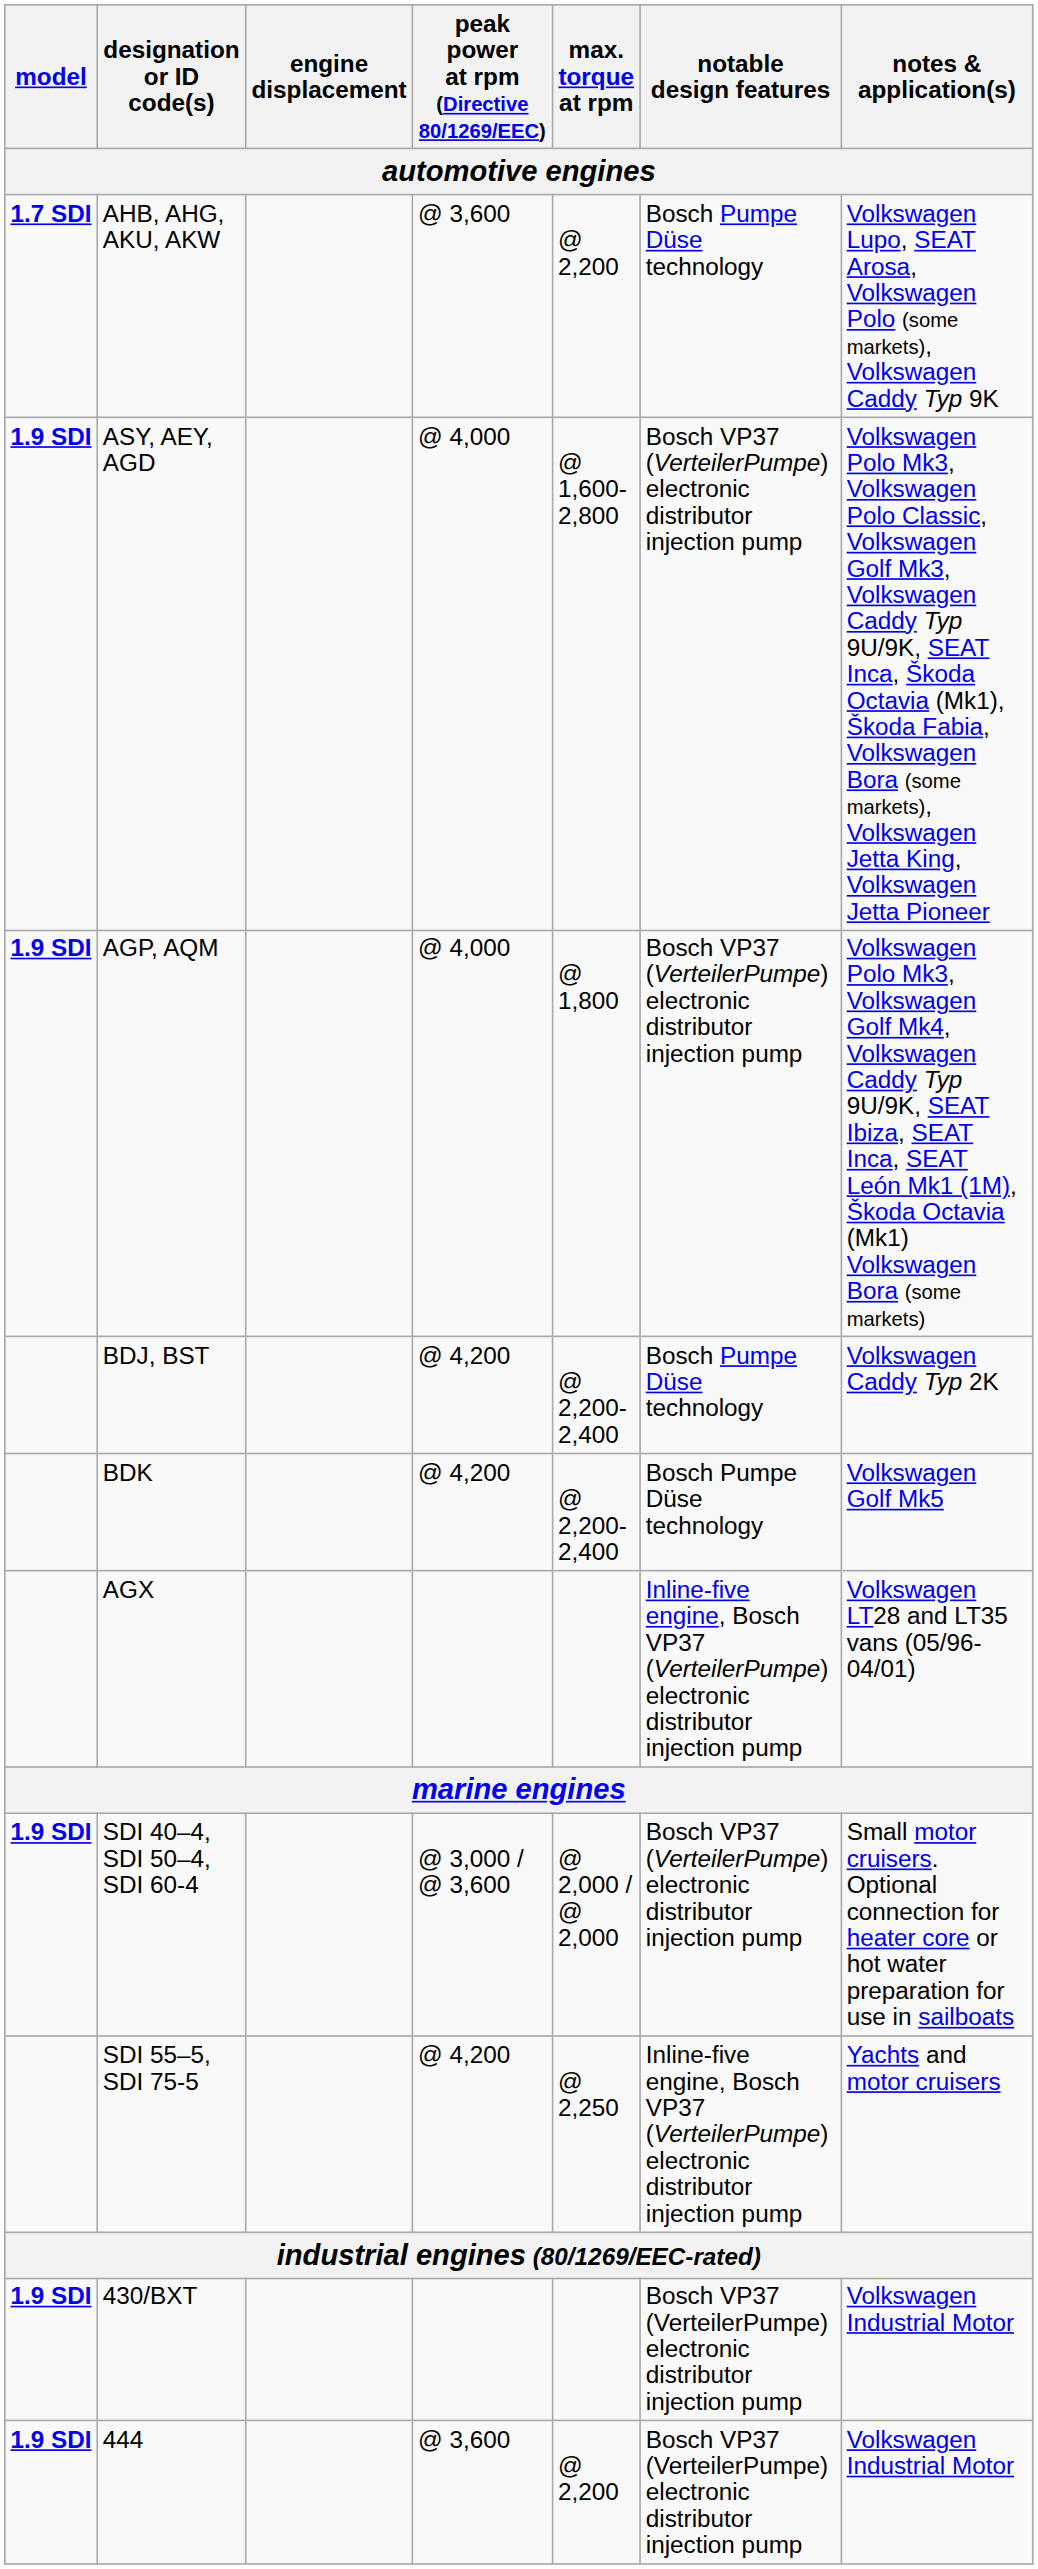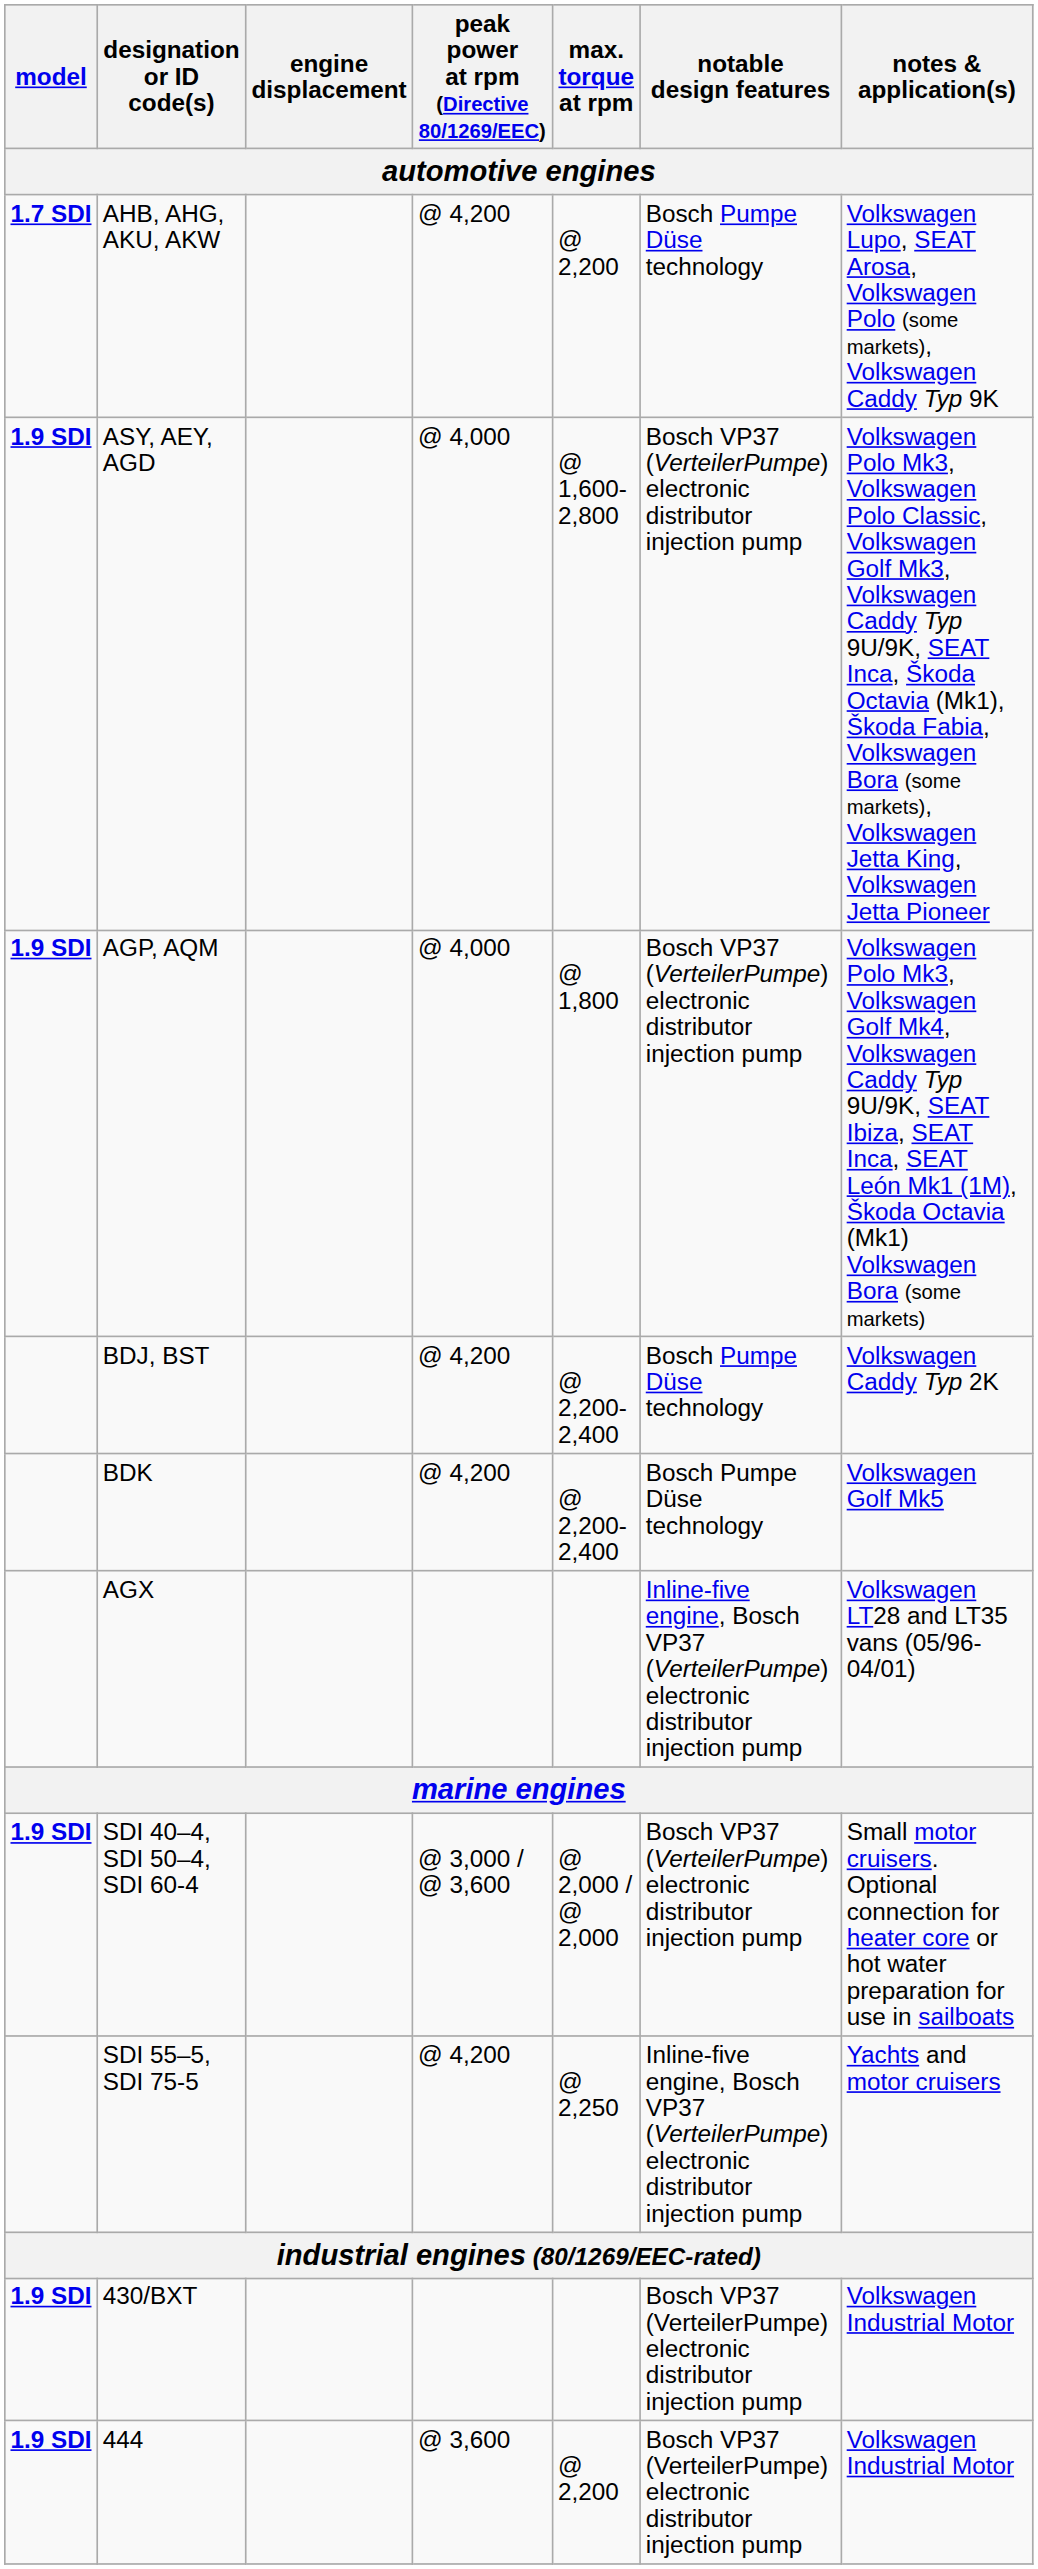 <table class="wikitable" style="font-size: 92%" width=100%>
 <tr>
 <th><a href='#'>model</a></th>
 <th>designation<br>or ID code(s)</th>
 <th>engine<br>displacement</th>
 <th>peak power<br>at rpm <small>(<a href='#'>Directive 80/1269/EEC</a>)</small></th>
 <th>max. <a href='#'>torque</a><br>at rpm</th>
 <th>notable<br>design features</th>
 <th>notes & application(s)</th>
 </tr>
 <tr>
 <th colspan=7><big><em>automotive engines</em></big></th>
 </tr>
 <tr valign="top">
 <td><strong><a href='#'>1.7 SDI</a></strong></td>
 <td>AHB, AHG, AKU, AKW</td>
 <td></td>
-<td> @ 3,600</td>
+<td> @ 4,200</td>
 <td><br>@ 2,200</td>
 <td>Bosch <a href='#'>Pumpe Düse</a><br>technology</td>
 <td><a href='#'>Volkswagen Lupo</a>, <a href='#'>SEAT Arosa</a>, <a href='#'>Volkswagen Polo</a> <small>(some markets)</small>, <a href='#'>Volkswagen Caddy</a> <em>Typ</em> 9K</td>
 </tr>
 <tr valign="top">
 <td><strong><a href='#'>1.9 SDI</a></strong></td>
 <td>ASY, AEY, AGD</td>
 <td></td>
 <td> @ 4,000</td>
 <td><br>@ 1,600-2,800</td>
 <td>Bosch VP37 (<em>VerteilerPumpe</em>) electronic distributor injection pump</td>
 <td><a href='#'>Volkswagen Polo Mk3</a>, <a href='#'>Volkswagen Polo Classic</a>, <a href='#'>Volkswagen Golf Mk3</a>, <a href='#'>Volkswagen Caddy</a> <em>Typ</em> 9U/9K, <a href='#'>SEAT Inca</a>, <a href='#'>Škoda Octavia</a> (Mk1), <a href='#'>Škoda Fabia</a>, <a href='#'>Volkswagen Bora</a> <small>(some markets)</small>, <a href='#'>Volkswagen Jetta King</a>, <a href='#'>Volkswagen Jetta Pioneer</a></td>
 </tr>
 <tr valign="top">
 <td><strong><a href='#'>1.9 SDI</a></strong></td>
 <td>AGP, AQM</td>
 <td></td>
 <td> @ 4,000</td>
 <td><br>@ 1,800</td>
 <td>Bosch VP37 (<em>VerteilerPumpe</em>) electronic distributor injection pump</td>
 <td><a href='#'>Volkswagen Polo Mk3</a>, <a href='#'>Volkswagen Golf Mk4</a>, <a href='#'>Volkswagen Caddy</a> <em>Typ</em> 9U/9K, <a href='#'>SEAT Ibiza</a>, <a href='#'>SEAT Inca</a>, <a href='#'>SEAT León Mk1 (1M)</a>, <a href='#'>Škoda Octavia</a> (Mk1) <a href='#'>Volkswagen Bora</a> <small>(some markets)</small></td>
 </tr>
 <tr valign="top">
 <td><strong></strong></td>
 <td>BDJ, BST</td>
 <td></td>
 <td> @ 4,200</td>
 <td><br>@ 2,200-2,400</td>
 <td>Bosch <a href='#'>Pumpe Düse</a><br>technology</td>
 <td><a href='#'>Volkswagen Caddy</a> <em>Typ</em> 2K</td>
 </tr>
 <tr valign="top">
 <td><strong></strong></td>
 <td>BDK</td>
 <td></td>
 <td> @ 4,200</td>
 <td><br>@ 2,200-2,400</td>
 <td>Bosch Pumpe Düse<br>technology</td>
 <td><a href='#'>Volkswagen Golf Mk5</a></td>
 </tr>
 <tr valign="top">
 <td><strong></strong></td>
 <td>AGX</td>
 <td></td>
 <td></td>
 <td></td>
 <td><a href='#'>Inline-five engine</a>, Bosch VP37 (<em>VerteilerPumpe</em>) electronic distributor injection pump</td>
 <td><a href='#'>Volkswagen LT</a>28 and LT35 vans (05/96-04/01)</td>
 </tr>
 <tr>
 <th colspan=7><big><strong><em><a href='#'>marine engines</a></em></strong></big></th>
 </tr>
 <tr valign="top">
 <td><strong><a href='#'>1.9 SDI</a></strong><br></td>
 <td>SDI 40–4,<br>SDI 50–4,<br>SDI 60-4</td>
 <td></td>
 <td><br> @ 3,000 /<br> @ 3,600</td>
 <td><br> @ 2,000 /<br> @ 2,000</td>
 <td>Bosch VP37 (<em>VerteilerPumpe</em>) electronic distributor injection pump</td>
 <td>Small <a href='#'>motor cruisers</a>.  Optional connection for <a href='#'>heater core</a> or hot water preparation for use in <a href='#'>sailboats</a></td>
 </tr>
 <tr valign="top">
 <td><strong></strong><br></td>
 <td>SDI 55–5,<br>SDI 75-5</td>
 <td></td>
 <td> @ 4,200</td>
 <td><br>@ 2,250</td>
 <td>Inline-five engine, Bosch VP37 (<em>VerteilerPumpe</em>) electronic distributor injection pump</td>
 <td><a href='#'>Yachts</a> and <a href='#'>motor cruisers</a></td>
 </tr>
 <tr>
 <th colspan=7><em><big>industrial engines</big> (80/1269/EEC-rated)</em></th>
 </tr>
 <tr valign="top">
 <td><strong><a href='#'>1.9 SDI</a></strong><br></td>
 <td>430/BXT</td>
 <td></td>
 <td></td>
 <td></td>
 <td>Bosch VP37 (VerteilerPumpe) electronic distributor injection pump</td>
 <td><a href='#'>Volkswagen Industrial Motor</a></td>
 </tr>
 <tr valign="top">
 <td><strong><a href='#'>1.9 SDI</a></strong><br></td>
 <td>444</td>
 <td></td>
 <td> @ 3,600</td>
 <td><br>@ 2,200</td>
 <td>Bosch VP37 (VerteilerPumpe) electronic distributor injection pump</td>
 <td><a href='#'>Volkswagen Industrial Motor</a></td>
 </tr>
 </table>
